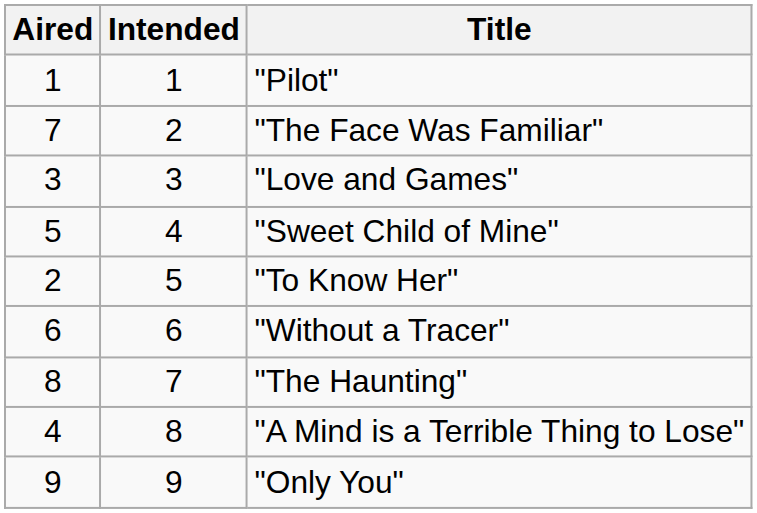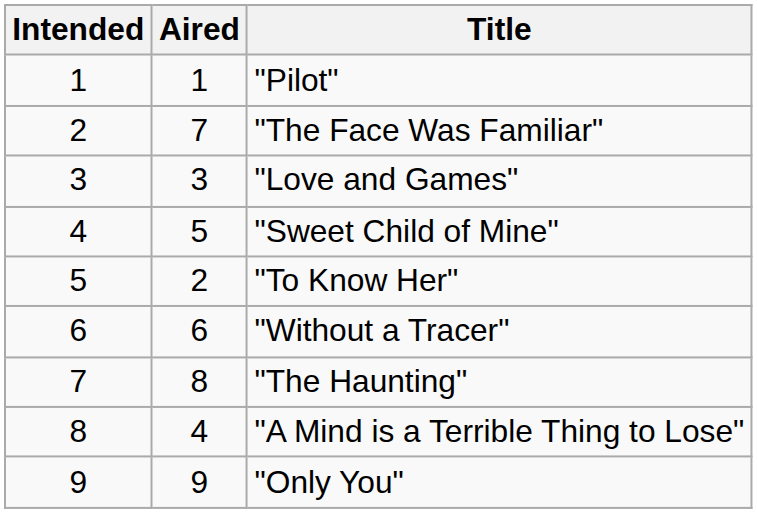 <table class="sortable wikitable" style="text-align:center;">
 <tr>
+<th>Intended</th>
 <th>Aired</th>
-<th>Intended</th>
 <th>Title</th>
 </tr>
 <tr>
 <td>1</td>
 <td>1</td>
 <td align="left">"Pilot"</td>
 </tr>
 <tr>
+<td>2</td>
 <td>7</td>
-<td>2</td>
 <td align="left">"The Face Was Familiar"</td>
 </tr>
 <tr>
 <td>3</td>
 <td>3</td>
 <td align="left">"Love and Games"</td>
 </tr>
 <tr>
+<td>4</td>
 <td>5</td>
-<td>4</td>
 <td align="left">"Sweet Child of Mine"</td>
 </tr>
 <tr>
+<td>5</td>
 <td>2</td>
-<td>5</td>
 <td align="left">"To Know Her"</td>
 </tr>
 <tr>
 <td>6</td>
 <td>6</td>
 <td align="left">"Without a Tracer"</td>
 </tr>
 <tr>
+<td>7</td>
 <td>8</td>
-<td>7</td>
 <td align="left">"The Haunting"</td>
 </tr>
 <tr>
+<td>8</td>
 <td>4</td>
-<td>8</td>
 <td align="left">"A Mind is a Terrible Thing to Lose"</td>
 </tr>
 <tr>
 <td>9</td>
 <td>9</td>
 <td align="left">"Only You"</td>
 </tr>
 </table>
